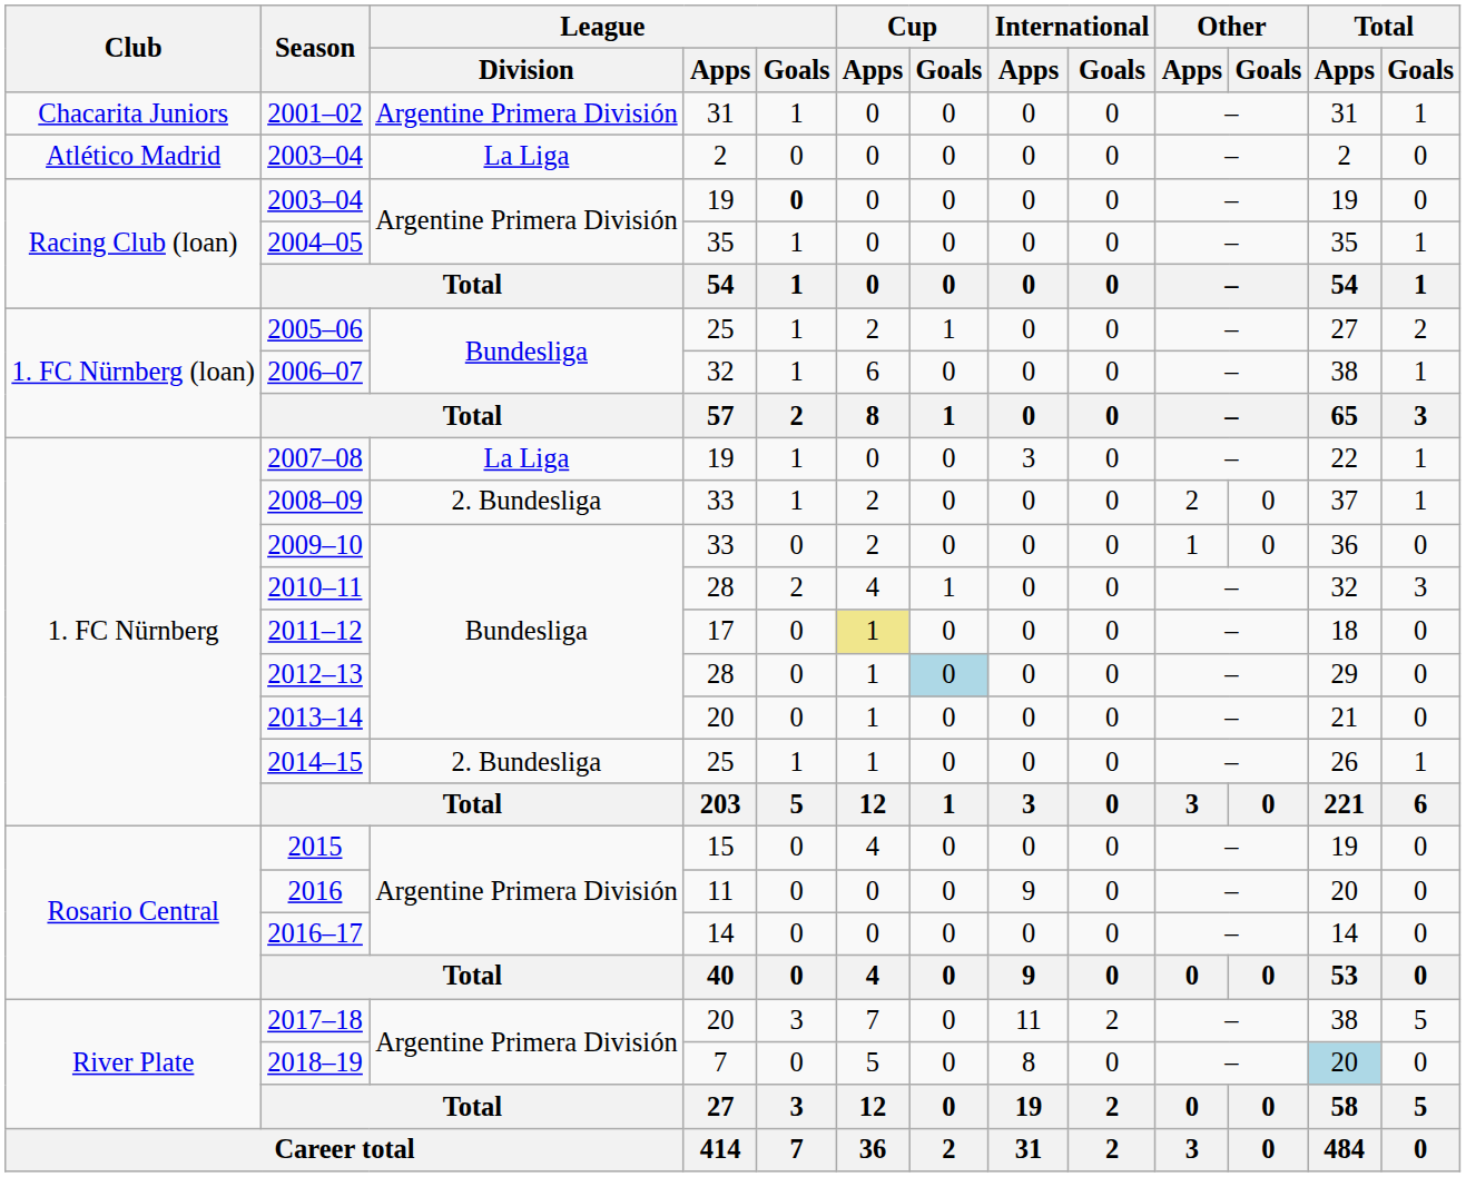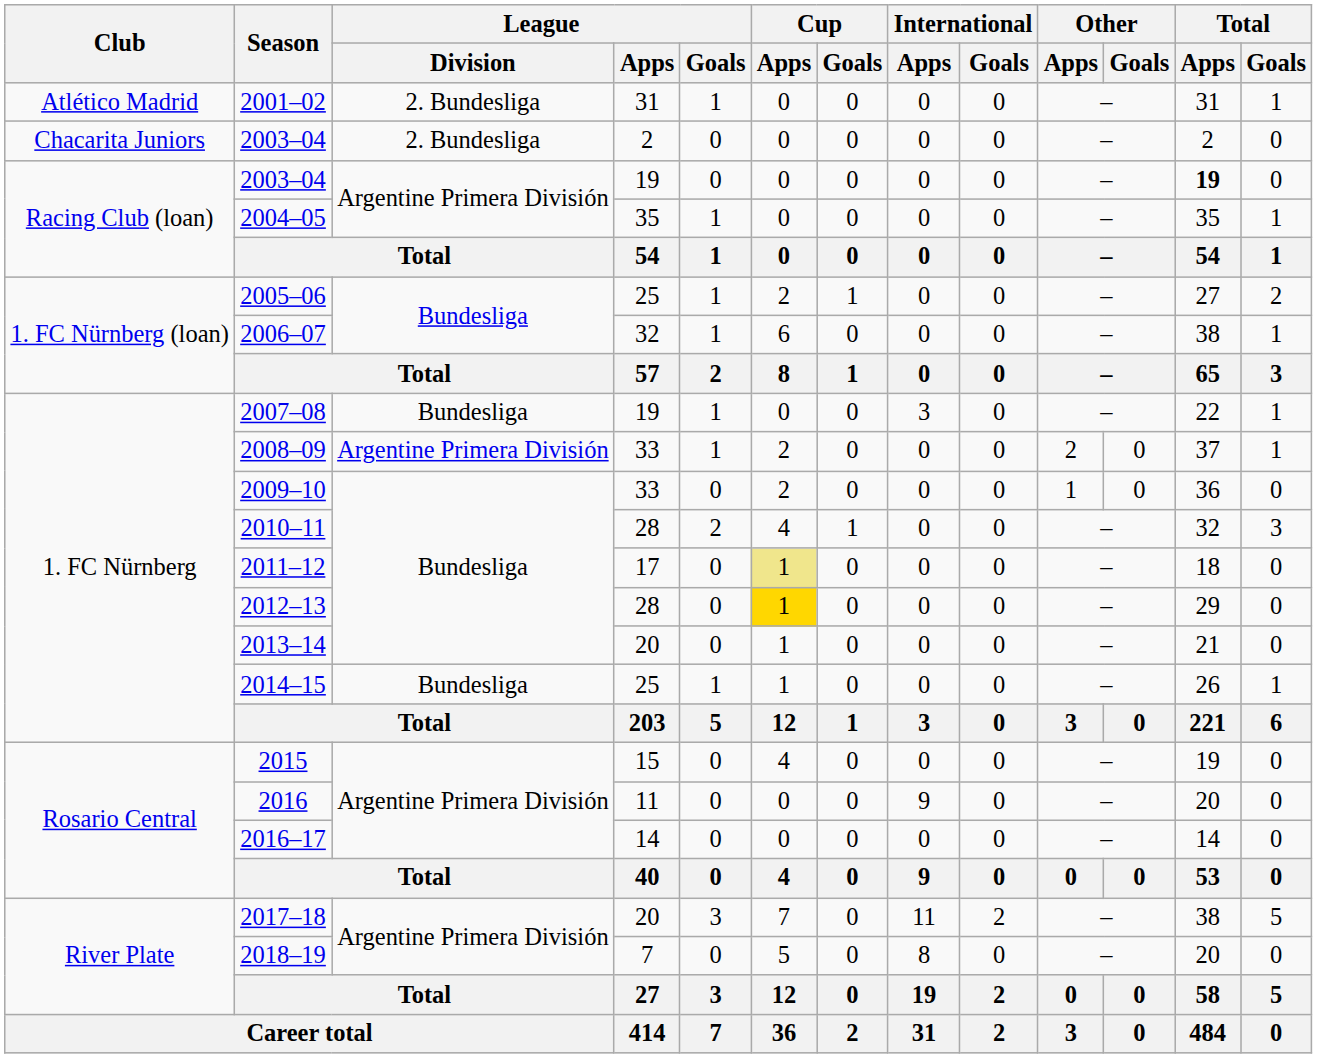 <table class="wikitable" style="text-align:center">
 <tr>
 <th rowspan="2">Club</th>
 <th rowspan="2">Season</th>
 <th colspan="3">League</th>
 <th colspan="2">Cup</th>
 <th colspan="2">International</th>
 <th colspan="2">Other</th>
 <th colspan="2">Total</th>
 </tr>
 <tr>
 <th>Division</th>
 <th>Apps</th>
 <th>Goals</th>
 <th>Apps</th>
 <th>Goals</th>
 <th>Apps</th>
 <th>Goals</th>
 <th>Apps</th>
 <th>Goals</th>
 <th>Apps</th>
 <th>Goals</th>
 </tr>
 <tr>
-<td><a href='#'>Chacarita Juniors</a></td>
+<td><a href='#'>Atlético Madrid</a></td>
 <td><a href='#'>2001–02</a></td>
-<td><a href='#'>Argentine Primera División</a></td>
+<td>2. Bundesliga</td>
 <td>31</td>
 <td>1</td>
 <td>0</td>
 <td>0</td>
 <td>0</td>
 <td>0</td>
 <td colspan="2">–</td>
 <td>31</td>
 <td>1</td>
 </tr>
 <tr>
-<td><a href='#'>Atlético Madrid</a></td>
+<td><a href='#'>Chacarita Juniors</a></td>
 <td><a href='#'>2003–04</a></td>
-<td><a href='#'>La Liga</a></td>
+<td>2. Bundesliga</td>
 <td>2</td>
 <td>0</td>
 <td>0</td>
 <td>0</td>
 <td>0</td>
 <td>0</td>
 <td colspan="2">–</td>
 <td>2</td>
 <td>0</td>
 </tr>
 <tr>
 <td rowspan="3"><a href='#'>Racing Club</a> (loan)</td>
 <td><a href='#'>2003–04</a></td>
 <td rowspan="2">Argentine Primera División</td>
 <td>19</td>
-<td><strong>0</strong></td>
+<td>0</td>
 <td>0</td>
 <td>0</td>
 <td>0</td>
 <td>0</td>
 <td colspan="2">–</td>
-<td>19</td>
+<td><strong>19</strong></td>
 <td>0</td>
 </tr>
 <tr>
 <td><a href='#'>2004–05</a></td>
 <td>35</td>
 <td>1</td>
 <td>0</td>
 <td>0</td>
 <td>0</td>
 <td>0</td>
 <td colspan="2">–</td>
 <td>35</td>
 <td>1</td>
 </tr>
 <tr>
 <th colspan="2">Total</th>
 <th>54</th>
 <th>1</th>
 <th>0</th>
 <th>0</th>
 <th>0</th>
 <th>0</th>
 <th colspan="2">–</th>
 <th>54</th>
 <th>1</th>
 </tr>
 <tr>
 <td rowspan="3"><a href='#'>1. FC Nürnberg</a> (loan)</td>
 <td><a href='#'>2005–06</a></td>
 <td rowspan="2"><a href='#'>Bundesliga</a></td>
 <td>25</td>
 <td>1</td>
 <td>2</td>
 <td>1</td>
 <td>0</td>
 <td>0</td>
 <td colspan="2">–</td>
 <td>27</td>
 <td>2</td>
 </tr>
 <tr>
 <td><a href='#'>2006–07</a></td>
 <td>32</td>
 <td>1</td>
 <td>6</td>
 <td>0</td>
 <td>0</td>
 <td>0</td>
 <td colspan="2">–</td>
 <td>38</td>
 <td>1</td>
 </tr>
 <tr>
 <th colspan="2">Total</th>
 <th>57</th>
 <th>2</th>
 <th>8</th>
 <th>1</th>
 <th>0</th>
 <th>0</th>
 <th colspan="2">–</th>
 <th>65</th>
 <th>3</th>
 </tr>
 <tr>
 <td rowspan="9">1. FC Nürnberg</td>
 <td><a href='#'>2007–08</a></td>
-<td><a href='#'>La Liga</a></td>
+<td>Bundesliga</td>
 <td>19</td>
 <td>1</td>
 <td>0</td>
 <td>0</td>
 <td>3</td>
 <td>0</td>
 <td colspan="2">–</td>
 <td>22</td>
 <td>1</td>
 </tr>
 <tr>
 <td><a href='#'>2008–09</a></td>
-<td>2. Bundesliga</td>
+<td><a href='#'>Argentine Primera División</a></td>
 <td>33</td>
 <td>1</td>
 <td>2</td>
 <td>0</td>
 <td>0</td>
 <td>0</td>
 <td>2</td>
 <td>0</td>
 <td>37</td>
 <td>1</td>
 </tr>
 <tr>
 <td><a href='#'>2009–10</a></td>
 <td rowspan="5">Bundesliga</td>
 <td>33</td>
 <td>0</td>
 <td>2</td>
 <td>0</td>
 <td>0</td>
 <td>0</td>
 <td>1</td>
 <td>0</td>
 <td>36</td>
 <td>0</td>
 </tr>
 <tr>
 <td><a href='#'>2010–11</a></td>
 <td>28</td>
 <td>2</td>
 <td>4</td>
 <td>1</td>
 <td>0</td>
 <td>0</td>
 <td colspan="2">–</td>
 <td>32</td>
 <td>3</td>
 </tr>
 <tr>
 <td><a href='#'>2011–12</a></td>
 <td>17</td>
 <td>0</td>
 <td style="background: khaki;">1</td>
 <td>0</td>
 <td>0</td>
 <td>0</td>
 <td colspan="2">–</td>
 <td>18</td>
 <td>0</td>
 </tr>
 <tr>
 <td><a href='#'>2012–13</a></td>
 <td>28</td>
 <td>0</td>
-<td>1</td>
-<td style="background: lightblue;">0</td>
+<td style="background: gold;">1</td>
+<td>0</td>
 <td>0</td>
 <td>0</td>
 <td colspan="2">–</td>
 <td>29</td>
 <td>0</td>
 </tr>
 <tr>
 <td><a href='#'>2013–14</a></td>
 <td>20</td>
 <td>0</td>
 <td>1</td>
 <td>0</td>
 <td>0</td>
 <td>0</td>
 <td colspan="2">–</td>
 <td>21</td>
 <td>0</td>
 </tr>
 <tr>
 <td><a href='#'>2014–15</a></td>
-<td>2. Bundesliga</td>
+<td>Bundesliga</td>
 <td>25</td>
 <td>1</td>
 <td>1</td>
 <td>0</td>
 <td>0</td>
 <td>0</td>
 <td colspan="2">–</td>
 <td>26</td>
 <td>1</td>
 </tr>
 <tr>
 <th colspan="2">Total</th>
 <th>203</th>
 <th>5</th>
 <th>12</th>
 <th>1</th>
 <th>3</th>
 <th>0</th>
 <th>3</th>
 <th>0</th>
 <th>221</th>
 <th>6</th>
 </tr>
 <tr>
 <td rowspan="4"><a href='#'>Rosario Central</a></td>
 <td><a href='#'>2015</a></td>
 <td rowspan="3">Argentine Primera División</td>
 <td>15</td>
 <td>0</td>
 <td>4</td>
 <td>0</td>
 <td>0</td>
 <td>0</td>
 <td colspan="2">–</td>
 <td>19</td>
 <td>0</td>
 </tr>
 <tr>
 <td><a href='#'>2016</a></td>
 <td>11</td>
 <td>0</td>
 <td>0</td>
 <td>0</td>
 <td>9</td>
 <td>0</td>
 <td colspan="2">–</td>
 <td>20</td>
 <td>0</td>
 </tr>
 <tr>
 <td><a href='#'>2016–17</a></td>
 <td>14</td>
 <td>0</td>
 <td>0</td>
 <td>0</td>
 <td>0</td>
 <td>0</td>
 <td colspan="2">–</td>
 <td>14</td>
 <td>0</td>
 </tr>
 <tr>
 <th colspan="2">Total</th>
 <th>40</th>
 <th>0</th>
 <th>4</th>
 <th>0</th>
 <th>9</th>
 <th>0</th>
 <th>0</th>
 <th>0</th>
 <th>53</th>
 <th>0</th>
 </tr>
 <tr>
 <td rowspan="3"><a href='#'>River Plate</a></td>
 <td><a href='#'>2017–18</a></td>
 <td rowspan="2">Argentine Primera División</td>
 <td>20</td>
 <td>3</td>
 <td>7</td>
 <td>0</td>
 <td>11</td>
 <td>2</td>
 <td colspan="2">–</td>
 <td>38</td>
 <td>5</td>
 </tr>
 <tr>
 <td><a href='#'>2018–19</a></td>
 <td>7</td>
 <td>0</td>
 <td>5</td>
 <td>0</td>
 <td>8</td>
 <td>0</td>
 <td colspan="2">–</td>
-<td style="background: lightblue;">20</td>
+<td>20</td>
 <td>0</td>
 </tr>
 <tr>
 <th colspan="2">Total</th>
 <th>27</th>
 <th>3</th>
 <th>12</th>
 <th>0</th>
 <th>19</th>
 <th>2</th>
 <th>0</th>
 <th>0</th>
 <th>58</th>
 <th>5</th>
 </tr>
 <tr>
 <th colspan="3">Career total</th>
 <th>414</th>
 <th>7</th>
 <th>36</th>
 <th>2</th>
 <th>31</th>
 <th>2</th>
 <th>3</th>
 <th>0</th>
 <th>484</th>
 <th>0</th>
 </tr>
 </table>
